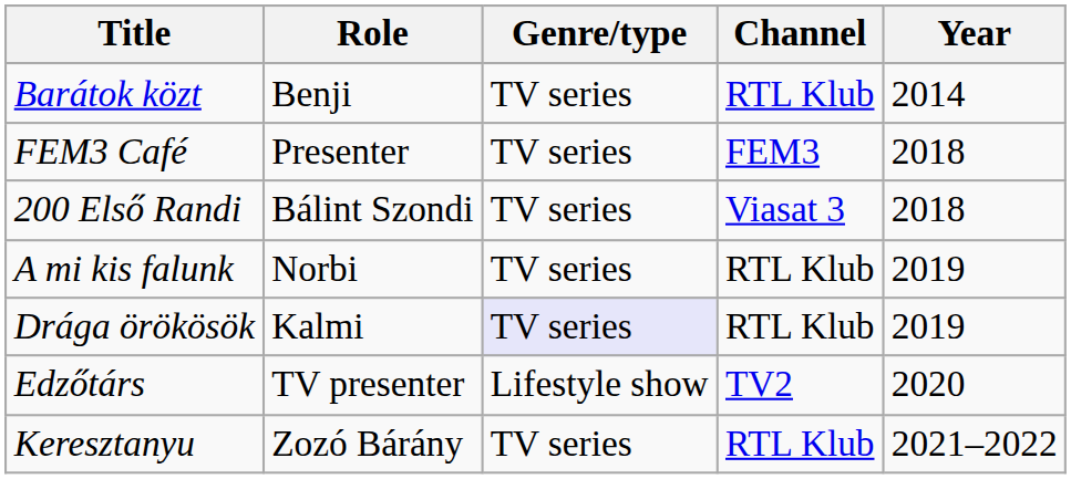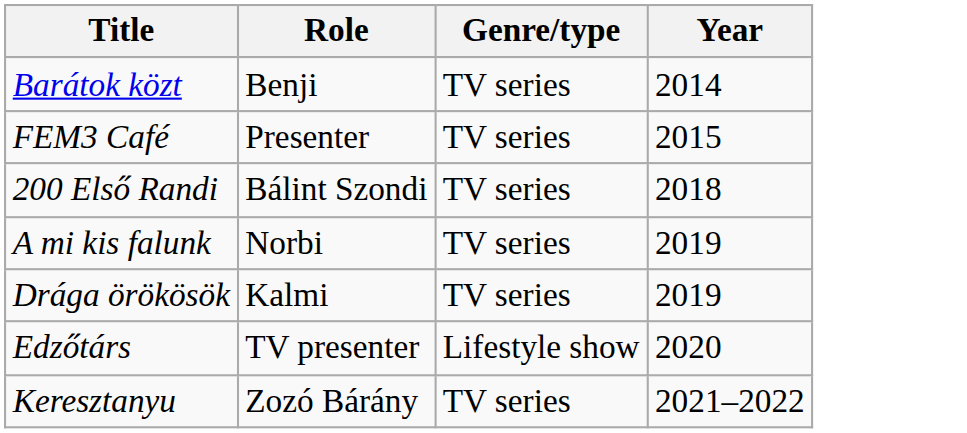 <table class="wikitable sortable">
 <tr>
 <th>Title</th>
 <th>Role</th>
 <th>Genre/type</th>
-<th>Channel</th>
 <th>Year</th>
 </tr>
 <tr>
 <td><em><a href='#'>Barátok közt</a></em></td>
 <td>Benji</td>
 <td>TV series</td>
-<td><a href='#'>RTL Klub</a></td>
 <td>2014</td>
 </tr>
 <tr>
 <td><em>FEM3 Café</em></td>
 <td>Presenter</td>
 <td>TV series</td>
-<td><a href='#'>FEM3</a></td>
-<td>2018</td>
+<td>2015</td>
 </tr>
 <tr>
 <td><em>200 Első Randi</em></td>
 <td>Bálint Szondi</td>
 <td>TV series</td>
-<td><a href='#'>Viasat 3</a></td>
 <td>2018</td>
 </tr>
 <tr>
 <td><em>A mi kis falunk</em></td>
 <td>Norbi</td>
 <td>TV series</td>
-<td>RTL Klub</td>
 <td>2019</td>
 </tr>
 <tr>
 <td><em>Drága örökösök</em></td>
 <td>Kalmi</td>
-<td style="background: lavender;">TV series</td>
-<td>RTL Klub</td>
+<td>TV series</td>
 <td>2019</td>
 </tr>
 <tr>
 <td><em>Edzőtárs</em></td>
 <td>TV presenter</td>
 <td>Lifestyle show</td>
-<td><a href='#'>TV2</a></td>
 <td>2020</td>
 </tr>
 <tr>
 <td><em>Keresztanyu</em></td>
 <td>Zozó Bárány</td>
 <td>TV series</td>
-<td><a href='#'>RTL Klub</a></td>
 <td>2021–2022</td>
 </tr>
 </table>
